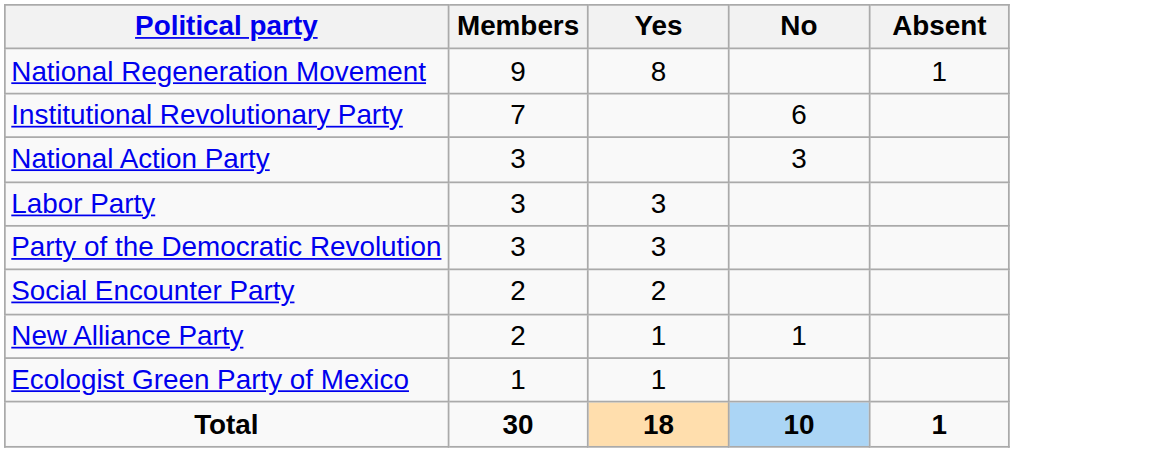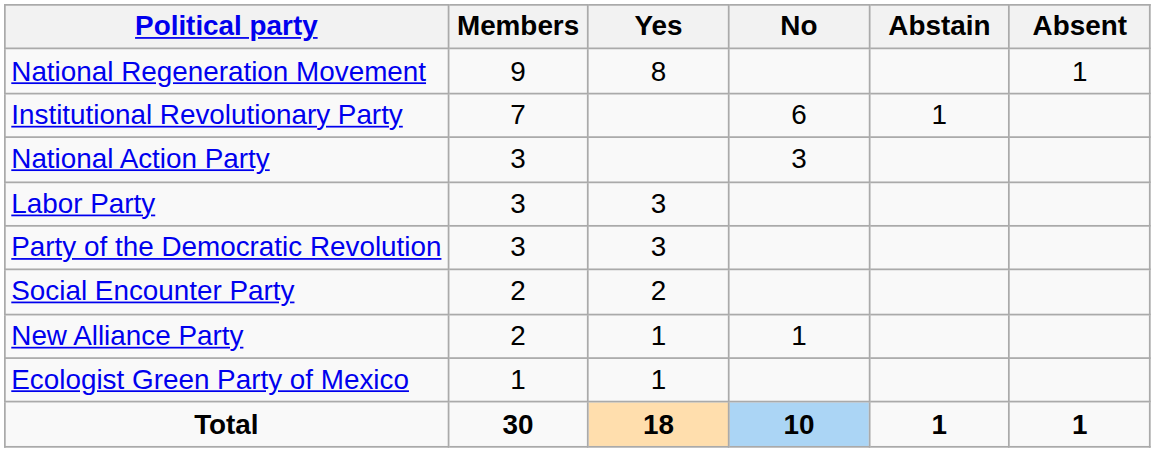 <table class="wikitable">
 <tr>
 <th><a href='#'>Political party</a></th>
 <th style="width:55pt;">Members</th>
 <th style="width:55pt;">Yes</th>
 <th style="width:55pt;">No</th>
+<th style="width:55pt;">Abstain</th>
 <th style="width:55pt;">Absent</th>
 </tr>
 <tr>
 <td align="left"> <a href='#'>National Regeneration Movement</a></td>
 <td style="text-align:center;">9</td>
 <td style="text-align:center;">8</td>
+<td style="text-align:center;"></td>
 <td style="text-align:center;"></td>
 <td style="text-align:center;">1</td>
 </tr>
 <tr>
 <td align="left"> <a href='#'>Institutional Revolutionary Party</a></td>
 <td style="text-align:center;">7</td>
 <td style="text-align:center;"></td>
 <td style="text-align:center;">6</td>
+<td style="text-align:center;">1</td>
 <td style="text-align:center;"></td>
 </tr>
 <tr>
 <td align="left"> <a href='#'>National Action Party</a></td>
 <td style="text-align:center;">3</td>
 <td style="text-align:center;"></td>
 <td style="text-align:center;">3</td>
 <td style="text-align:center;"></td>
+<td style="text-align:center;"></td>
 </tr>
 <tr>
 <td align="left"> <a href='#'>Labor Party</a></td>
 <td style="text-align:center;">3</td>
 <td style="text-align:center;">3</td>
+<td style="text-align:center;"></td>
 <td style="text-align:center;"></td>
 <td style="text-align:center;"></td>
 </tr>
 <tr>
 <td align="left"> <a href='#'>Party of the Democratic Revolution</a></td>
 <td style="text-align:center;">3</td>
 <td style="text-align:center;">3</td>
 <td style="text-align:center;"></td>
 <td style="text-align:center;"></td>
+<td style="text-align:center;"></td>
 </tr>
 <tr>
 <td align="left"> <a href='#'>Social Encounter Party</a></td>
 <td style="text-align:center;">2</td>
 <td style="text-align:center;">2</td>
+<td style="text-align:center;"></td>
 <td style="text-align:center;"></td>
 <td style="text-align:center;"></td>
 </tr>
 <tr>
 <td align="left"> <a href='#'>New Alliance Party</a></td>
 <td style="text-align:center;">2</td>
 <td style="text-align:center;">1</td>
 <td style="text-align:center;">1</td>
 <td style="text-align:center;"></td>
+<td style="text-align:center;"></td>
 </tr>
 <tr>
 <td align="left"> <a href='#'>Ecologist Green Party of Mexico</a></td>
 <td style="text-align:center;">1</td>
 <td style="text-align:center;">1</td>
+<td style="text-align:center;"></td>
 <td style="text-align:center;"></td>
 <td style="text-align:center;"></td>
 </tr>
 <tr>
 <td style="text-align:center;"><strong>Total</strong></td>
 <td style="text-align:center;"><strong>30</strong></td>
 <th style="background:#ffdead;"><strong>18</strong></th>
 <th style="background:#abd5f5;"><strong>10</strong></th>
 <td style="text-align:center;"><strong>1</strong></td>
+<td style="text-align:center;"><strong>1</strong></td>
 </tr>
 </table>
